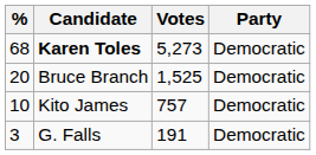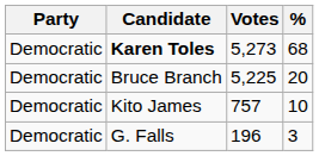 <table class="wikitable">
 <tr>
-<th>%</th>
+<th>Party</th>
 <th>Candidate</th>
 <th>Votes</th>
-<th>Party</th>
+<th>%</th>
 </tr>
 <tr>
-<td>68</td>
+<td>Democratic</td>
 <td><strong>Karen Toles</strong></td>
 <td>5,273</td>
-<td>Democratic</td>
+<td>68</td>
 </tr>
 <tr>
+<td>Democratic</td>
+<td>Bruce Branch</td>
+<td>5,225</td>
 <td>20</td>
-<td>Bruce Branch</td>
-<td>1,525</td>
-<td>Democratic</td>
 </tr>
 <tr>
-<td>10</td>
+<td>Democratic</td>
 <td>Kito James</td>
 <td>757</td>
-<td>Democratic</td>
+<td>10</td>
 </tr>
 <tr>
+<td>Democratic</td>
+<td>G. Falls</td>
+<td>196</td>
 <td>3</td>
-<td>G. Falls</td>
-<td>191</td>
-<td>Democratic</td>
 </tr>
 </table>
